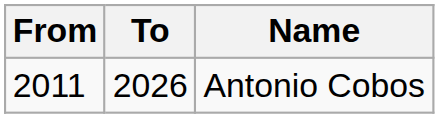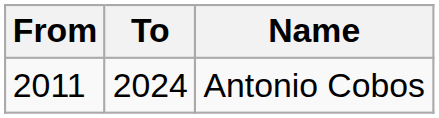 <table class="wikitable">
 <tr>
 <th>From</th>
 <th>To</th>
 <th>Name</th>
 </tr>
 <tr>
 <td>2011</td>
-<td>2026</td>
+<td>2024</td>
 <td>Antonio Cobos</td>
 </tr>
 </table>
